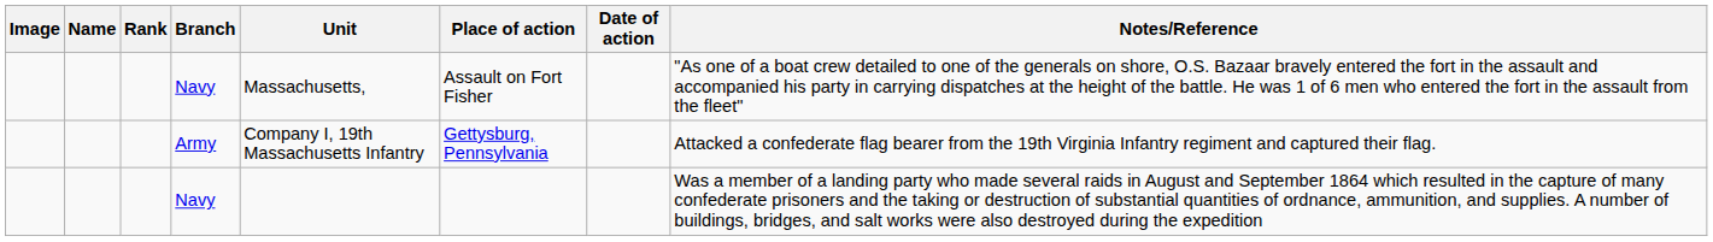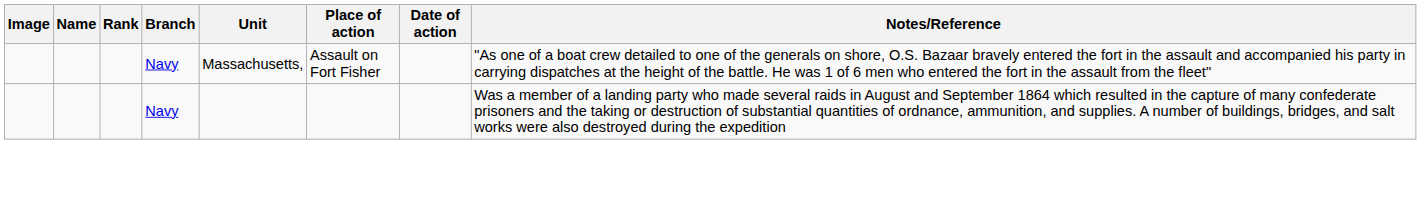 <table class="wikitable sortable" width="98%">
 <tr>
 <th class="unsortable">Image</th>
 <th>Name</th>
 <th>Rank</th>
 <th>Branch</th>
 <th>Unit</th>
 <th>Place of action</th>
 <th>Date of action</th>
 <th class="unsortable">Notes/Reference</th>
 </tr>
 <tr>
 <td></td>
 <td></td>
 <td></td>
 <td><a href='#'>Navy</a></td>
 <td>Massachusetts, </td>
 <td>Assault on Fort Fisher</td>
 <td></td>
 <td>"As one of a boat crew detailed to one of the generals on shore, O.S. Bazaar bravely entered the fort in the assault and accompanied his party in carrying dispatches at the height of the battle. He was 1 of 6 men who entered the fort in the assault from the fleet"</td>
 </tr>
 <tr>
 <td></td>
 <td></td>
 <td></td>
-<td><a href='#'>Army</a></td>
-<td>Company I, 19th Massachusetts Infantry</td>
-<td><a href='#'>Gettysburg, Pennsylvania</a></td>
-<td></td>
-<td>Attacked a confederate flag bearer from the 19th Virginia Infantry regiment and captured their flag.</td>
-</tr>
-<tr>
-<td></td>
-<td></td>
-<td></td>
 <td><a href='#'>Navy</a></td>
 <td></td>
 <td></td>
 <td></td>
 <td>Was a member of a landing party who made several raids in August and September 1864 which resulted in the capture of many confederate prisoners and the taking or destruction of substantial quantities of ordnance, ammunition, and supplies. A number of buildings, bridges, and salt works were also destroyed during the expedition</td>
 </tr>
 </table>
